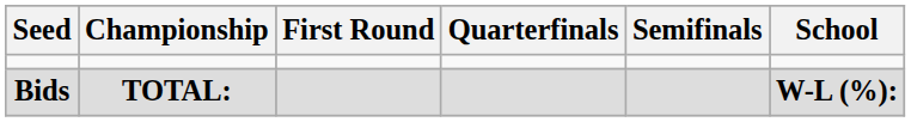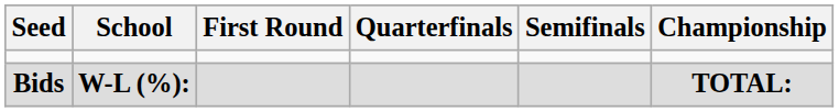 <table class="sortable wikitable" style="white-space:nowrap; font-size:90%;">
 <tr>
 <th>Seed</th>
-<th>Championship</th>
+<th>School</th>
 <th>First Round</th>
 <th>Quarterfinals</th>
 <th>Semifinals</th>
-<th>School</th>
+<th>Championship</th>
 </tr>
 <tr>
 <td></td>
 <td></td>
 <td></td>
 <td></td>
 <td></td>
 <td></td>
 </tr>
 <tr class="sortbottom"  style="text-align:center; background:#ddd;">
 <td><strong> Bids</strong></td>
-<td><strong>TOTAL:</strong> </td>
+<td><strong>W-L (%):</strong></td>
 <td></td>
 <td></td>
 <td></td>
-<td><strong>W-L (%):</strong></td>
+<td><strong>TOTAL:</strong> </td>
 </tr>
 </table>
